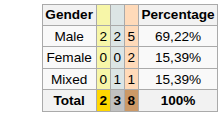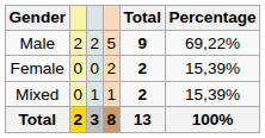 <table class=wikitable style="font-size:85%; float:right; text-align:center">
 <tr>
 <th>Gender</th>
 <td bgcolor=F7F6A8></td>
 <td bgcolor=DCE5E5></td>
 <td bgcolor=FFDAB9></td>
+<th>Total</th>
 <th>Percentage</th>
 </tr>
 <tr>
 <td>Male</td>
 <td bgcolor=F7F6A8>2</td>
 <td bgcolor=DCE5E5>2</td>
 <td bgcolor=FFDAB9>5</td>
+<td><strong>9</strong></td>
 <td>69,22%</td>
 </tr>
 <tr>
 <td>Female</td>
 <td bgcolor=F7F6A8>0</td>
 <td bgcolor=DCE5E5>0</td>
 <td bgcolor=FFDAB9>2</td>
+<td><strong>2</strong></td>
 <td>15,39%</td>
 </tr>
 <tr>
 <td>Mixed</td>
 <td bgcolor=F7F6A8>0</td>
 <td bgcolor=DCE5E5>1</td>
 <td bgcolor=FFDAB9>1</td>
+<td><strong>2</strong></td>
 <td>15,39%</td>
 </tr>
 <tr>
 <th>Total</th>
 <th style=background:gold>2</th>
 <th style=background:silver>3</th>
 <th style=background:#c96>8</th>
+<th>13</th>
 <th>100%</th>
 </tr>
 </table>
